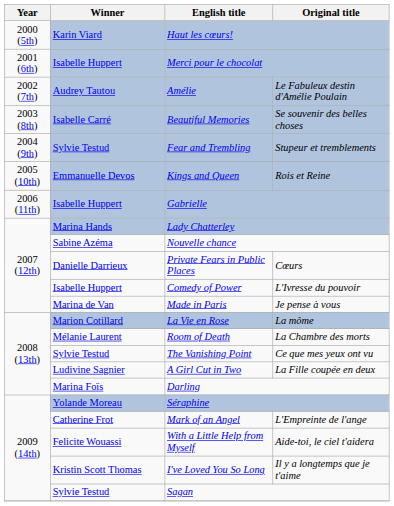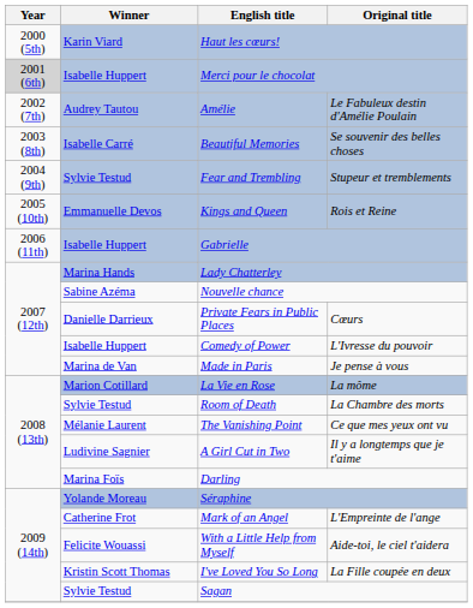 <table class="wikitable" width="95%" cellpadding="5">
 <tr>
 <th width="100"><strong>Year</strong></th>
 <th width="300"><strong>Winner</strong></th>
 <th width="300"><strong>English title</strong></th>
 <th width="300"><strong>Original title</strong></th>
 </tr>
 <tr>
 <td align="center">2000<br>(<a href='#'>5th</a>)</td>
 <td style="background:#B0C4DE;"><a href='#'>Karin Viard</a></td>
 <td colspan="2" style="background:#B0C4DE;"><em><a href='#'>Haut les cœurs!</a></em></td>
 </tr>
 <tr>
-<td align="center">2001<br>(<a href='#'>6th</a>)</td>
+<td align="center" style="background: lightgrey;">2001<br>(<a href='#'>6th</a>)</td>
 <td style="background:#B0C4DE;"><a href='#'>Isabelle Huppert</a></td>
 <td colspan="2" style="background:#B0C4DE;"><em><a href='#'>Merci pour le chocolat</a></em></td>
 </tr>
 <tr>
 <td align="center">2002<br>(<a href='#'>7th</a>)</td>
 <td style="background:#B0C4DE;"><a href='#'>Audrey Tautou</a></td>
 <td style="background:#B0C4DE;"><em><a href='#'>Amélie</a></em></td>
 <td style="background:#B0C4DE;"><em>Le Fabuleux destin d'Amélie Poulain</em></td>
 </tr>
 <tr>
 <td align="center">2003<br>(<a href='#'>8th</a>)</td>
 <td style="background:#B0C4DE;"><a href='#'>Isabelle Carré</a></td>
 <td style="background:#B0C4DE;"><em><a href='#'>Beautiful Memories</a></em></td>
 <td style="background:#B0C4DE;"><em>Se souvenir des belles choses</em></td>
 </tr>
 <tr>
 <td align="center">2004<br>(<a href='#'>9th</a>)</td>
 <td style="background:#B0C4DE;"><a href='#'>Sylvie Testud</a></td>
 <td style="background:#B0C4DE;"><em><a href='#'>Fear and Trembling</a></em></td>
 <td style="background:#B0C4DE;"><em>Stupeur et tremblements</em></td>
 </tr>
 <tr>
 <td align="center">2005<br>(<a href='#'>10th</a>)</td>
 <td style="background:#B0C4DE;"><a href='#'>Emmanuelle Devos</a></td>
 <td style="background:#B0C4DE;"><em><a href='#'>Kings and Queen</a></em></td>
 <td style="background:#B0C4DE;"><em>Rois et Reine</em></td>
 </tr>
 <tr>
 <td align="center">2006<br>(<a href='#'>11th</a>)</td>
 <td style="background:#B0C4DE;"><a href='#'>Isabelle Huppert</a></td>
 <td colspan="2" style="background:#B0C4DE;"><em><a href='#'>Gabrielle</a></em></td>
 </tr>
 <tr>
 <td rowspan="5" align="center">2007<br>(<a href='#'>12th</a>)</td>
 <td style="background:#B0C4DE;"><a href='#'>Marina Hands</a></td>
 <td colspan="2"  style="background:#B0C4DE;"><em><a href='#'>Lady Chatterley</a></em></td>
 </tr>
 <tr>
 <td><a href='#'>Sabine Azéma</a></td>
 <td colspan="2"><em><a href='#'>Nouvelle chance</a></em></td>
 </tr>
 <tr>
 <td><a href='#'>Danielle Darrieux</a></td>
 <td><em><a href='#'>Private Fears in Public Places</a></em></td>
 <td><em>Cœurs</em></td>
 </tr>
 <tr>
 <td><a href='#'>Isabelle Huppert</a></td>
 <td><em><a href='#'>Comedy of Power</a></em></td>
 <td><em>L'Ivresse du pouvoir</em></td>
 </tr>
 <tr>
 <td><a href='#'>Marina de Van</a></td>
 <td><em><a href='#'>Made in Paris</a></em></td>
 <td><em>Je pense à vous</em></td>
 </tr>
 <tr>
 <td rowspan="5" align="center">2008<br>(<a href='#'>13th</a>)</td>
 <td style="background:#B0C4DE;"><a href='#'>Marion Cotillard</a></td>
 <td style="background:#B0C4DE;"><em><a href='#'>La Vie en Rose</a></em></td>
 <td style="background:#B0C4DE;"><em>La môme</em></td>
 </tr>
 <tr>
-<td><a href='#'>Mélanie Laurent</a></td>
+<td><a href='#'>Sylvie Testud</a></td>
 <td><em><a href='#'>Room of Death</a></em></td>
 <td><em>La Chambre des morts</em></td>
 </tr>
 <tr>
-<td><a href='#'>Sylvie Testud</a></td>
+<td><a href='#'>Mélanie Laurent</a></td>
 <td><em><a href='#'>The Vanishing Point</a></em></td>
 <td><em>Ce que mes yeux ont vu</em></td>
 </tr>
 <tr>
 <td><a href='#'>Ludivine Sagnier</a></td>
 <td><em><a href='#'>A Girl Cut in Two</a></em></td>
-<td><em>La Fille coupée en deux</em></td>
+<td><em>Il y a longtemps que je t'aime</em></td>
 </tr>
 <tr>
 <td><a href='#'>Marina Foïs</a></td>
 <td colspan="2"><em><a href='#'>Darling</a></em></td>
 </tr>
 <tr>
 <td rowspan="5" align="center">2009<br>(<a href='#'>14th</a>)</td>
 <td style="background:#B0C4DE;"><a href='#'>Yolande Moreau</a></td>
 <td colspan="2" style="background:#B0C4DE;"><em><a href='#'>Séraphine</a></em></td>
 </tr>
 <tr>
 <td><a href='#'>Catherine Frot</a></td>
 <td><em><a href='#'>Mark of an Angel</a></em></td>
 <td><em>L'Empreinte de l'ange</em></td>
 </tr>
 <tr>
 <td><a href='#'>Felicite Wouassi</a></td>
 <td><em><a href='#'>With a Little Help from Myself</a></em></td>
 <td><em>Aide-toi, le ciel t'aidera</em></td>
 </tr>
 <tr>
 <td><a href='#'>Kristin Scott Thomas</a></td>
 <td><em><a href='#'>I've Loved You So Long</a></em></td>
-<td><em>Il y a longtemps que je t'aime</em></td>
+<td><em>La Fille coupée en deux</em></td>
 </tr>
 <tr>
 <td><a href='#'>Sylvie Testud</a></td>
 <td colspan="2"><em><a href='#'>Sagan</a></em></td>
 </tr>
 <tr>
 </tr>
 </table>
